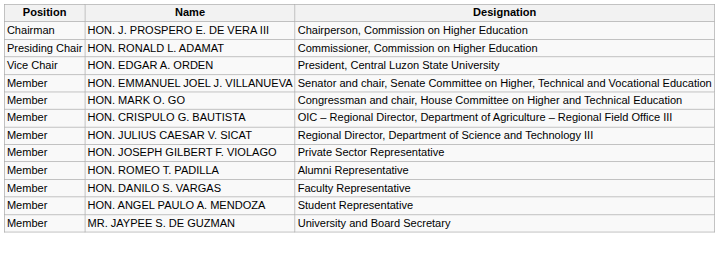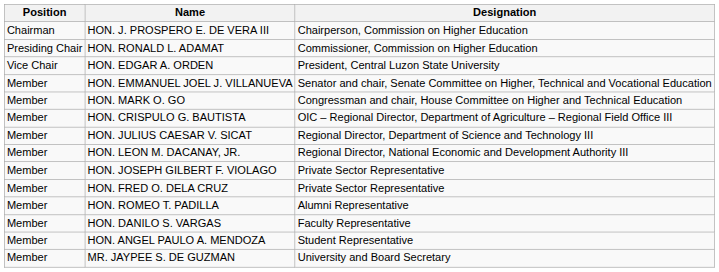 <table class="wikitable collapsible collapsed">
 <tr>
 <th>Position</th>
 <th>Name</th>
 <th>Designation</th>
 </tr>
 <tr>
 <td>Chairman</td>
 <td>HON. J. PROSPERO E. DE VERA III</td>
 <td>Chairperson, Commission on Higher Education</td>
 </tr>
 <tr>
 <td>Presiding Chair</td>
 <td>HON. RONALD L. ADAMAT</td>
 <td>Commissioner, Commission on Higher Education</td>
 </tr>
 <tr>
 <td>Vice Chair</td>
 <td>HON. EDGAR A. ORDEN</td>
 <td>President, Central Luzon State University</td>
 </tr>
 <tr>
 <td>Member</td>
 <td>HON. EMMANUEL JOEL J. VILLANUEVA</td>
 <td>Senator and chair, Senate Committee on Higher, Technical and Vocational Education</td>
 </tr>
 <tr>
 <td>Member</td>
 <td>HON. MARK O. GO</td>
 <td>Congressman and chair, House Committee on Higher and Technical Education</td>
 </tr>
 <tr>
 <td>Member</td>
 <td>HON. CRISPULO G. BAUTISTA</td>
 <td>OIC – Regional Director, Department of Agriculture – Regional Field Office III</td>
 </tr>
 <tr>
 <td>Member</td>
 <td>HON. JULIUS CAESAR V. SICAT</td>
 <td>Regional Director, Department of Science and Technology III</td>
 </tr>
 <tr>
 <td>Member</td>
+<td>HON. LEON M. DACANAY, JR.</td>
+<td>Regional Director, National Economic and Development Authority III</td>
+</tr>
+<tr>
+<td>Member</td>
 <td>HON. JOSEPH GILBERT F. VIOLAGO</td>
+<td>Private Sector Representative</td>
+</tr>
+<tr>
+<td>Member</td>
+<td>HON. FRED O. DELA CRUZ</td>
 <td>Private Sector Representative</td>
 </tr>
 <tr>
 <td>Member</td>
 <td>HON. ROMEO T. PADILLA</td>
 <td>Alumni Representative</td>
 </tr>
 <tr>
 <td>Member</td>
 <td>HON. DANILO S. VARGAS</td>
 <td>Faculty Representative</td>
 </tr>
 <tr>
 <td>Member</td>
 <td>HON. ANGEL PAULO A. MENDOZA</td>
 <td>Student Representative</td>
 </tr>
 <tr>
 <td>Member</td>
 <td>MR. JAYPEE S. DE GUZMAN</td>
 <td>University and Board Secretary</td>
 </tr>
 </table>
